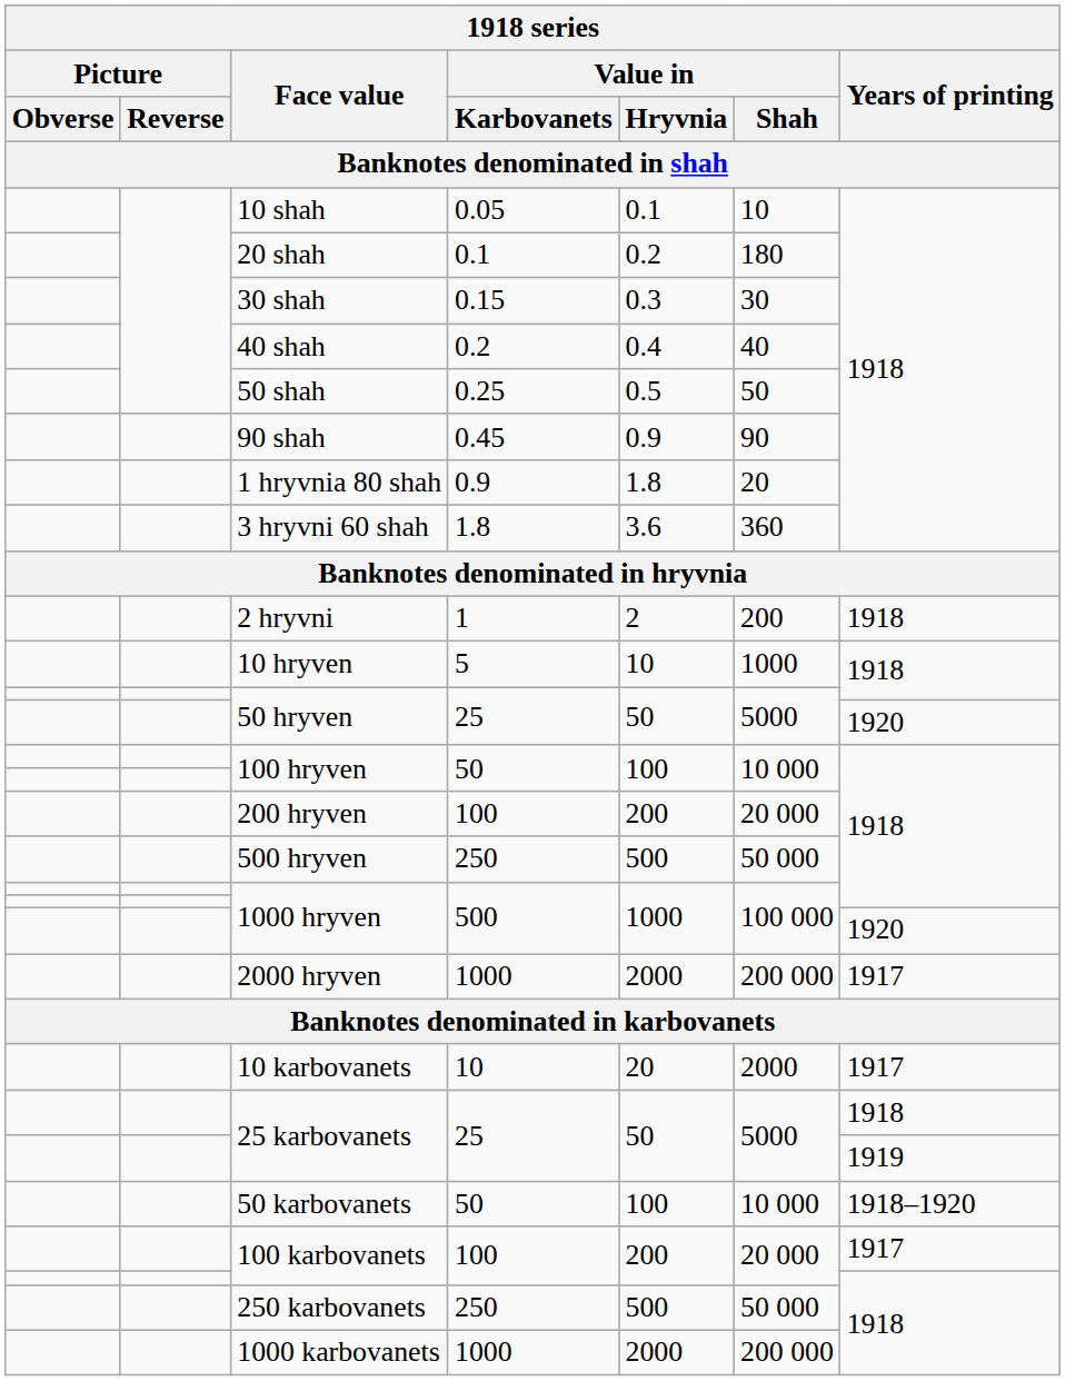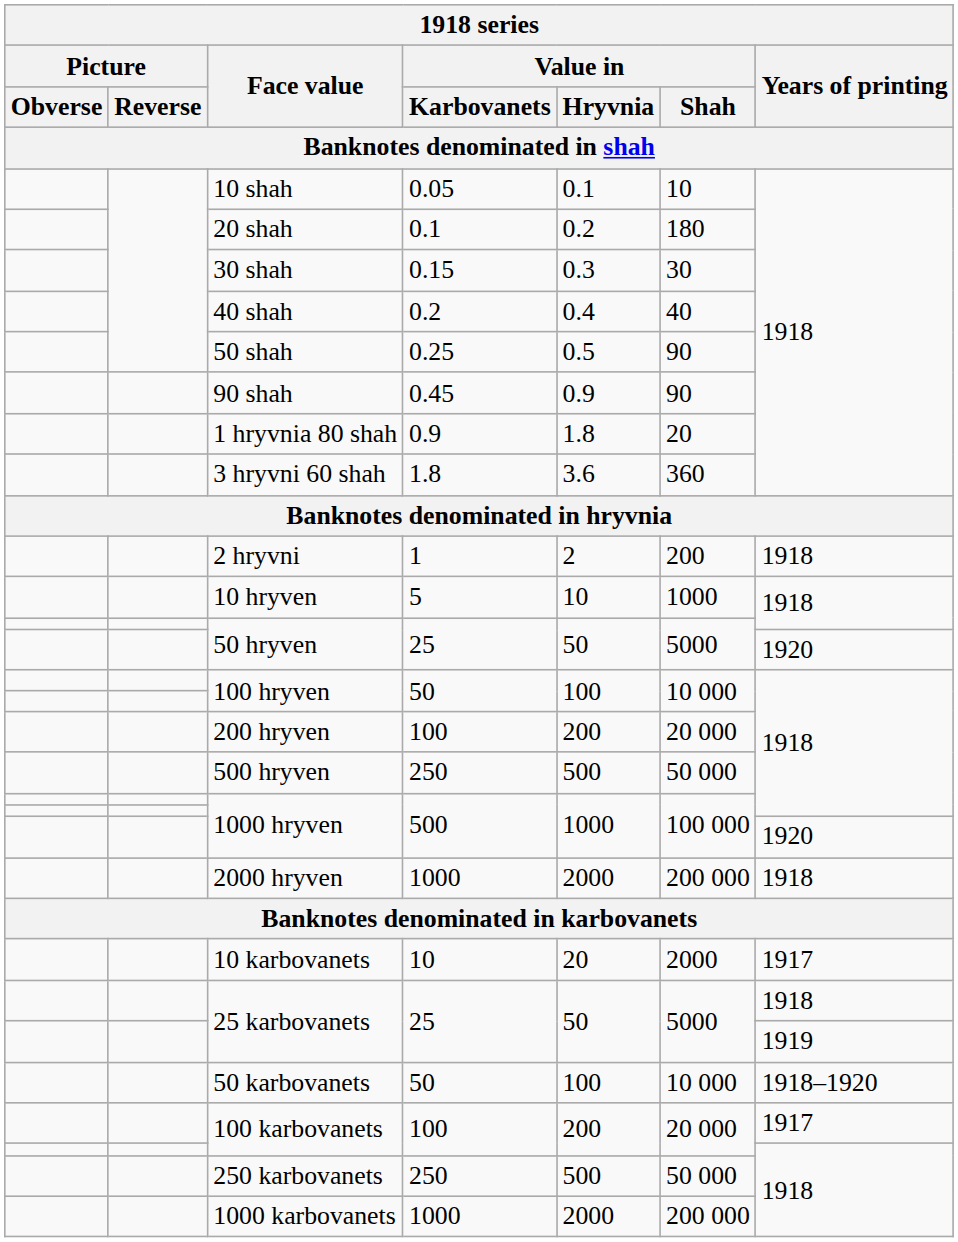 <table class="wikitable">
 <tr>
 <th colspan="7"><strong>1918 series</strong></th>
 </tr>
 <tr>
 <th colspan="2">Picture</th>
 <th rowspan="2">Face value</th>
 <th colspan="3">Value in</th>
 <th rowspan="2">Years of printing</th>
 </tr>
 <tr>
 <th>Obverse</th>
 <th>Reverse</th>
 <th>Karbovanets</th>
 <th>Hryvnia</th>
 <th>Shah</th>
 </tr>
 <tr>
 <th colspan="7">Banknotes denominated in <a href='#'>shah</a></th>
 </tr>
 <tr>
 <td></td>
 <td rowspan="5"></td>
 <td>10 shah</td>
 <td>0.05</td>
 <td>0.1</td>
 <td>10</td>
 <td rowspan="8">1918</td>
 </tr>
 <tr>
 <td></td>
 <td>20 shah</td>
 <td>0.1</td>
 <td>0.2</td>
 <td>180</td>
 </tr>
 <tr>
 <td></td>
 <td>30 shah</td>
 <td>0.15</td>
 <td>0.3</td>
 <td>30</td>
 </tr>
 <tr>
 <td></td>
 <td>40 shah</td>
 <td>0.2</td>
 <td>0.4</td>
 <td>40</td>
 </tr>
 <tr>
 <td></td>
 <td>50 shah</td>
 <td>0.25</td>
 <td>0.5</td>
-<td>50</td>
+<td>90</td>
 </tr>
 <tr>
 <td></td>
 <td></td>
 <td>90 shah</td>
 <td>0.45</td>
 <td>0.9</td>
 <td>90</td>
 </tr>
 <tr>
 <td></td>
 <td></td>
 <td>1 hryvnia 80 shah</td>
 <td>0.9</td>
 <td>1.8</td>
 <td>20</td>
 </tr>
 <tr>
 <td></td>
 <td></td>
 <td>3 hryvni 60 shah</td>
 <td>1.8</td>
 <td>3.6</td>
 <td>360</td>
 </tr>
 <tr>
 <th colspan="7">Banknotes denominated in hryvnia</th>
 </tr>
 <tr>
 <td></td>
 <td></td>
 <td>2 hryvni</td>
 <td>1</td>
 <td>2</td>
 <td>200</td>
 <td>1918</td>
 </tr>
 <tr>
 <td></td>
 <td></td>
 <td>10 hryven</td>
 <td>5</td>
 <td>10</td>
 <td>1000</td>
 <td rowspan="2">1918</td>
 </tr>
 <tr>
 <td></td>
 <td></td>
 <td rowspan="2">50 hryven</td>
 <td rowspan="2">25</td>
 <td rowspan="2">50</td>
 <td rowspan="2">5000</td>
 </tr>
 <tr>
 <td></td>
 <td></td>
 <td>1920</td>
 </tr>
 <tr>
 <td></td>
 <td></td>
 <td rowspan="2">100 hryven</td>
 <td rowspan="2">50</td>
 <td rowspan="2">100</td>
 <td rowspan="2">10 000</td>
 <td rowspan="6">1918</td>
 </tr>
 <tr>
 <td></td>
 <td></td>
 </tr>
 <tr>
 <td></td>
 <td></td>
 <td>200 hryven</td>
 <td>100</td>
 <td>200</td>
 <td>20 000</td>
 </tr>
 <tr>
 <td></td>
 <td></td>
 <td>500 hryven</td>
 <td>250</td>
 <td>500</td>
 <td>50 000</td>
 </tr>
 <tr>
 <td></td>
 <td></td>
 <td rowspan="3">1000 hryven</td>
 <td rowspan="3">500</td>
 <td rowspan="3">1000</td>
 <td rowspan="3">100 000</td>
 </tr>
 <tr>
 <td></td>
 <td></td>
 </tr>
 <tr>
 <td></td>
 <td></td>
 <td>1920</td>
 </tr>
 <tr>
 <td></td>
 <td></td>
 <td>2000 hryven</td>
 <td>1000</td>
 <td>2000</td>
 <td>200 000</td>
-<td>1917</td>
+<td>1918</td>
 </tr>
 <tr>
 <th colspan="7">Banknotes denominated in karbovanets</th>
 </tr>
 <tr>
 <td></td>
 <td></td>
 <td>10 karbovanets</td>
 <td>10</td>
 <td>20</td>
 <td>2000</td>
 <td>1917</td>
 </tr>
 <tr>
 <td></td>
 <td></td>
 <td rowspan="2">25 karbovanets</td>
 <td rowspan="2">25</td>
 <td rowspan="2">50</td>
 <td rowspan="2">5000</td>
 <td>1918</td>
 </tr>
 <tr>
 <td></td>
 <td></td>
 <td>1919</td>
 </tr>
 <tr>
 <td></td>
 <td></td>
 <td>50 karbovanets</td>
 <td>50</td>
 <td>100</td>
 <td>10 000</td>
 <td>1918–1920</td>
 </tr>
 <tr>
 <td></td>
 <td></td>
 <td rowspan="2">100 karbovanets</td>
 <td rowspan="2">100</td>
 <td rowspan="2">200</td>
 <td rowspan="2">20 000</td>
 <td>1917</td>
 </tr>
 <tr>
 <td></td>
 <td></td>
 <td rowspan="3">1918</td>
 </tr>
 <tr>
 <td></td>
 <td></td>
 <td>250 karbovanets</td>
 <td>250</td>
 <td>500</td>
 <td>50 000</td>
 </tr>
 <tr>
 <td></td>
 <td></td>
 <td>1000 karbovanets</td>
 <td>1000</td>
 <td>2000</td>
 <td>200 000</td>
 </tr>
 </table>
